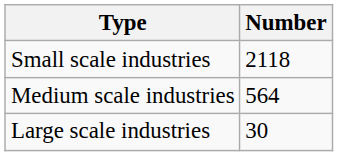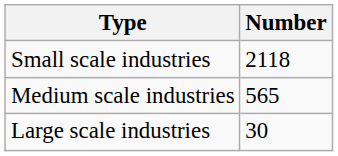 <table class="wikitable" style="margin: 1em auto 1em auto;">
 <tr>
 <th scope="col">Type</th>
 <th scope="col">Number</th>
 </tr>
 <tr>
 <td>Small scale industries</td>
 <td>2118</td>
 </tr>
 <tr>
 <td>Medium scale industries</td>
-<td>564</td>
+<td>565</td>
 </tr>
 <tr>
 <td>Large scale industries</td>
 <td>30</td>
 </tr>
 </table>
